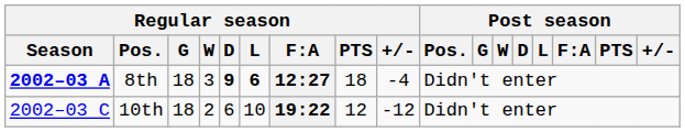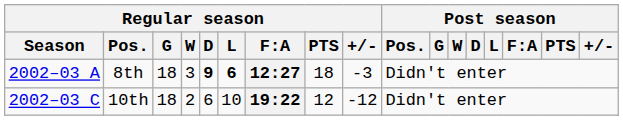 <table class="wikitable">
 <tr>
 <th colspan="9">Regular season</th>
 <th colspan="8">Post season</th>
 </tr>
 <tr>
 <th>Season</th>
 <th>Pos.</th>
 <th>G</th>
 <th>W</th>
 <th>D</th>
 <th>L</th>
 <th>F:A</th>
 <th>PTS</th>
 <th>+/-</th>
 <th>Pos.</th>
 <th>G</th>
 <th>W</th>
 <th>D</th>
 <th>L</th>
 <th>F:A</th>
 <th>PTS</th>
 <th>+/-</th>
 </tr>
 <tr>
-<td align="center"><strong><a href='#'>2002–03 A</a></strong></td>
+<td align="center"><a href='#'>2002–03 A</a></td>
 <td align="center">8th</td>
 <td align="center">18</td>
 <td align="center">3</td>
 <td align="center"><strong>9</strong></td>
 <td align="center"><strong>6</strong></td>
 <th>12:27</th>
 <td align="center">18</td>
-<td align="center">-4</td>
+<td align="center">-3</td>
 <td colspan="8">Didn't enter</td>
 </tr>
 <tr>
 <td align="center"><a href='#'>2002–03 C</a></td>
 <td align="center">10th</td>
 <td align="center">18</td>
 <td align="center">2</td>
 <td align="center">6</td>
 <td align="center">10</td>
 <th>19:22</th>
 <td align="center">12</td>
 <td align="center">-12</td>
 <td colspan="8">Didn't enter</td>
 </tr>
 </table>
